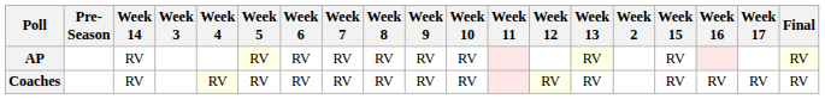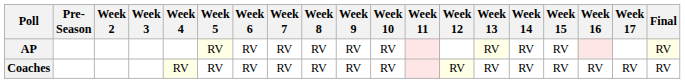 <table class="wikitable" style="white-space:nowrap;font-size:90%">
 <tr>
 <th>Poll</th>
 <th>Pre-<br>Season</th>
-<th>Week<br>14</th>
+<th>Week<br>2</th>
 <th>Week<br>3</th>
 <th>Week<br>4</th>
 <th>Week<br>5</th>
 <th>Week<br>6</th>
 <th>Week<br>7</th>
 <th>Week<br>8</th>
 <th>Week<br>9</th>
 <th>Week<br>10</th>
 <th>Week<br>11</th>
 <th>Week<br>12</th>
 <th>Week<br>13</th>
-<th>Week<br>2</th>
+<th>Week<br>14</th>
 <th>Week<br>15</th>
 <th>Week<br>16</th>
 <th>Week<br>17</th>
 <th>Final</th>
 </tr>
 <tr style="text-align:center;">
 <th>AP</th>
 <td style="background:#FFF;"></td>
-<td style="background:#FFF;">RV</td>
+<td style="background:#FFF;"></td>
 <td style="background:#FFF;"></td>
 <td style="background:#FFF;"></td>
 <td style="background:#FFFFE6;">RV</td>
 <td style="background:#FFF;">RV</td>
 <td style="background:#FFF;">RV</td>
 <td style="background:#FFF;">RV</td>
 <td style="background:#FFF;">RV</td>
 <td style="background:#FFF;">RV</td>
 <td style="background:#FFE6E6;"></td>
 <td style="background:#FFF;"></td>
 <td style="background:#FFFFE6;">RV</td>
-<td style="background:#FFF;"></td>
+<td style="background:#FFF;">RV</td>
 <td style="background:#FFF;">RV</td>
 <td style="background:#FFE6E6;"></td>
 <td style="background:#FFF;"></td>
 <td style="background:#FFFFE6;">RV</td>
 </tr>
 <tr style="text-align:center;">
 <th>Coaches</th>
 <td style="background:#FFF;"></td>
-<td style="background:#FFF;">RV</td>
+<td style="background:#FFF;"></td>
 <td style="background:#FFF;"></td>
 <td style="background:#FFFFE6;">RV</td>
 <td style="background:#FFF;">RV</td>
 <td style="background:#FFF;">RV</td>
 <td style="background:#FFF;">RV</td>
 <td style="background:#FFF;">RV</td>
 <td style="background:#FFF;">RV</td>
 <td style="background:#FFF;">RV</td>
 <td style="background:#FFE6E6;"></td>
 <td style="background:#FFFFE6;">RV</td>
 <td style="background:#FFF;">RV</td>
-<td style="background:#FFF;"></td>
+<td style="background:#FFF;">RV</td>
 <td style="background:#FFF;">RV</td>
 <td style="background:#FFF;">RV</td>
 <td style="background:#FFF;">RV</td>
 <td style="background:#FFF;">RV</td>
 </tr>
 </table>
